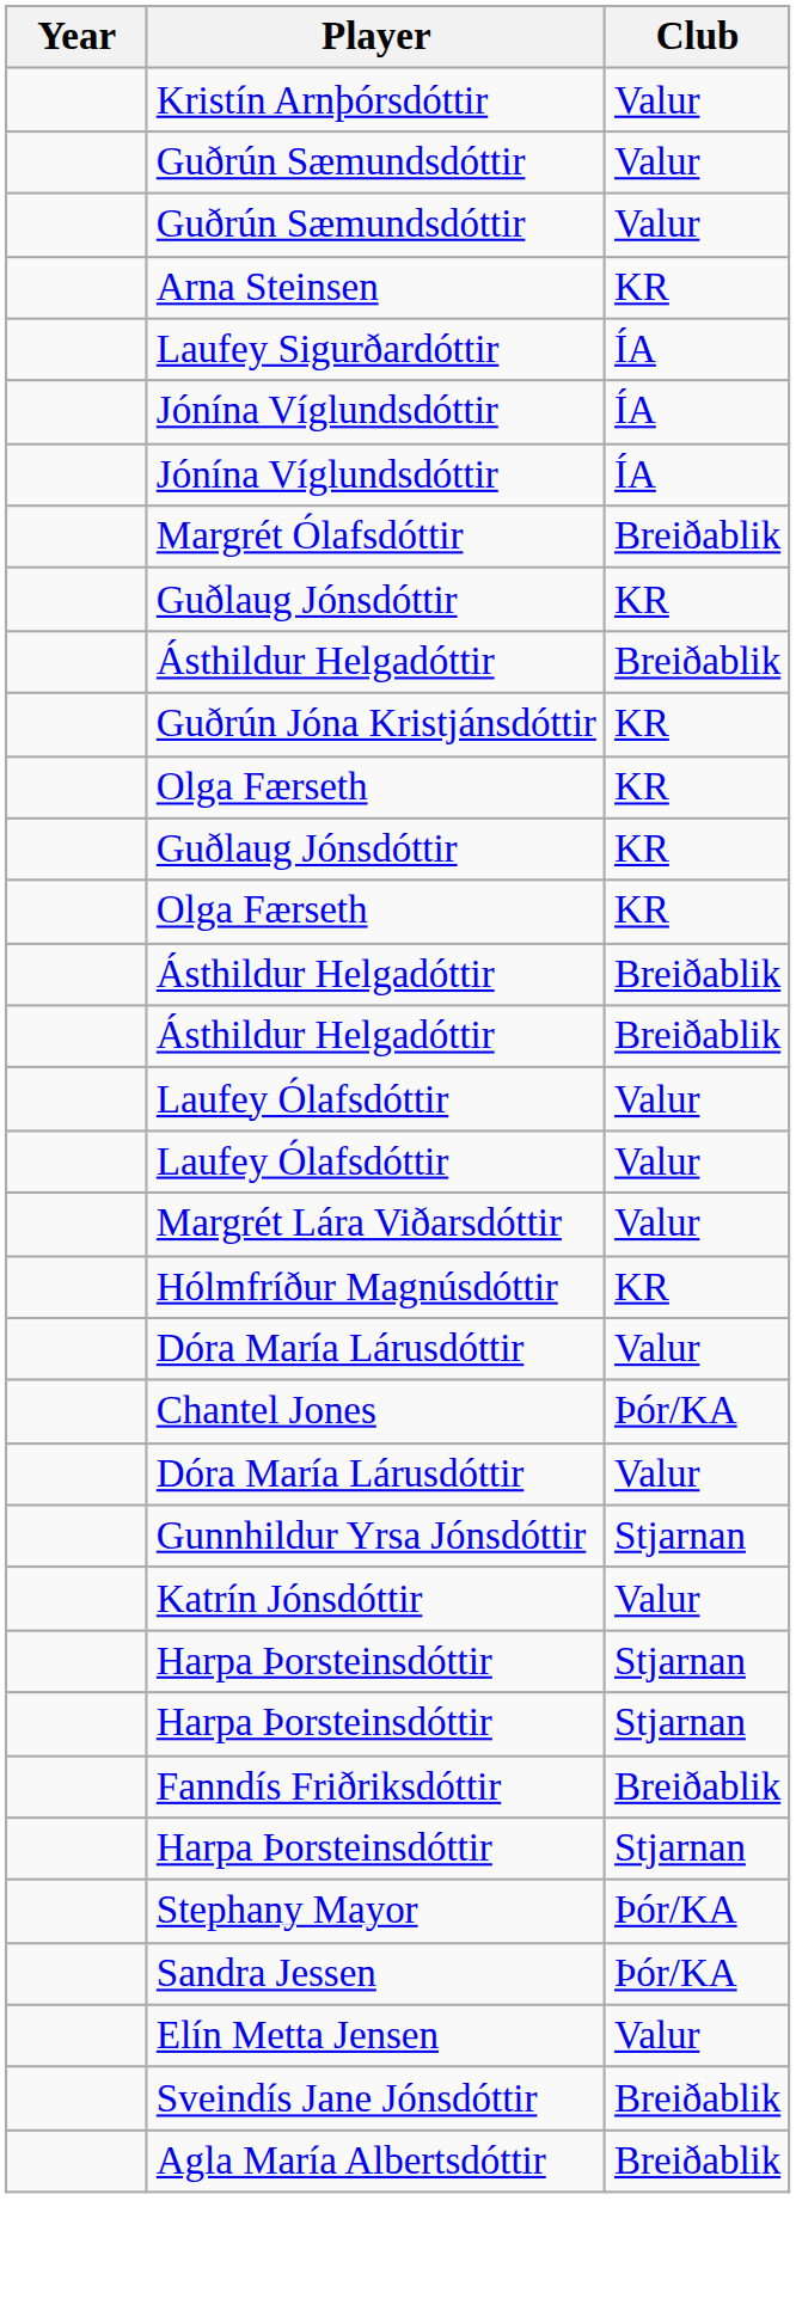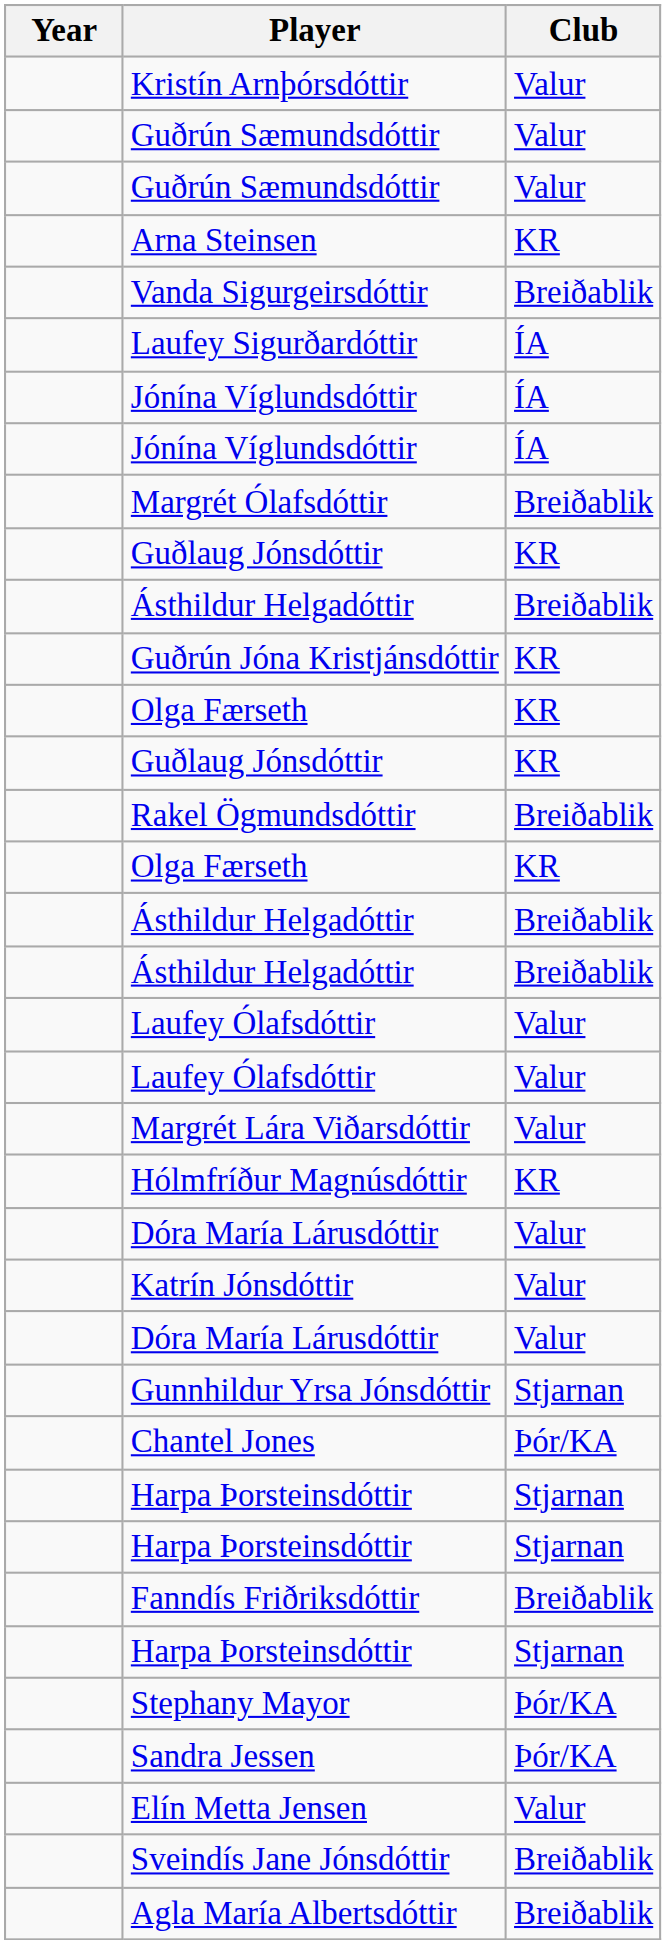 <table class="wikitable">
 <tr>
 <th width="50px">Year</th>
 <th>Player</th>
 <th>Club</th>
 </tr>
 <tr>
 <td></td>
 <td> <a href='#'>Kristín Arnþórsdóttir</a></td>
 <td><a href='#'>Valur</a></td>
 </tr>
 <tr>
 <td></td>
 <td> <a href='#'>Guðrún Sæmundsdóttir</a></td>
 <td><a href='#'>Valur</a></td>
 </tr>
 <tr>
 <td></td>
 <td> <a href='#'>Guðrún Sæmundsdóttir</a></td>
 <td><a href='#'>Valur</a></td>
 </tr>
 <tr>
 <td></td>
 <td> <a href='#'>Arna Steinsen</a></td>
 <td><a href='#'>KR</a></td>
+</tr>
+<tr>
+<td></td>
+<td> <a href='#'>Vanda Sigurgeirsdóttir</a></td>
+<td><a href='#'>Breiðablik</a></td>
 </tr>
 <tr>
 <td></td>
 <td> <a href='#'>Laufey Sigurðardóttir</a></td>
 <td><a href='#'>ÍA</a></td>
 </tr>
 <tr>
 <td></td>
 <td> <a href='#'>Jónína Víglundsdóttir</a></td>
 <td><a href='#'>ÍA</a></td>
 </tr>
 <tr>
 <td></td>
 <td> <a href='#'>Jónína Víglundsdóttir</a></td>
 <td><a href='#'>ÍA</a></td>
 </tr>
 <tr>
 <td></td>
 <td> <a href='#'>Margrét Ólafsdóttir</a></td>
 <td><a href='#'>Breiðablik</a></td>
 </tr>
 <tr>
 <td></td>
 <td> <a href='#'>Guðlaug Jónsdóttir</a></td>
 <td><a href='#'>KR</a></td>
 </tr>
 <tr>
 <td></td>
 <td> <a href='#'>Ásthildur Helgadóttir</a></td>
 <td><a href='#'>Breiðablik</a></td>
 </tr>
 <tr>
 <td></td>
 <td> <a href='#'>Guðrún Jóna Kristjánsdóttir</a></td>
 <td><a href='#'>KR</a></td>
 </tr>
 <tr>
 <td></td>
 <td> <a href='#'>Olga Færseth</a></td>
 <td><a href='#'>KR</a></td>
 </tr>
 <tr>
 <td></td>
 <td> <a href='#'>Guðlaug Jónsdóttir</a></td>
 <td><a href='#'>KR</a></td>
 </tr>
 <tr>
 <td></td>
+<td> <a href='#'>Rakel Ögmundsdóttir</a></td>
+<td><a href='#'>Breiðablik</a></td>
+</tr>
+<tr>
+<td></td>
 <td> <a href='#'>Olga Færseth</a></td>
 <td><a href='#'>KR</a></td>
 </tr>
 <tr>
 <td></td>
 <td> <a href='#'>Ásthildur Helgadóttir</a></td>
 <td><a href='#'>Breiðablik</a></td>
 </tr>
 <tr>
 <td></td>
 <td> <a href='#'>Ásthildur Helgadóttir</a></td>
 <td><a href='#'>Breiðablik</a></td>
 </tr>
 <tr>
 <td></td>
 <td> <a href='#'>Laufey Ólafsdóttir</a></td>
 <td><a href='#'>Valur</a></td>
 </tr>
 <tr>
 <td></td>
 <td> <a href='#'>Laufey Ólafsdóttir</a></td>
 <td><a href='#'>Valur</a></td>
 </tr>
 <tr>
 <td></td>
 <td> <a href='#'>Margrét Lára Viðarsdóttir</a></td>
 <td><a href='#'>Valur</a></td>
 </tr>
 <tr>
 <td></td>
 <td> <a href='#'>Hólmfríður Magnúsdóttir</a></td>
 <td><a href='#'>KR</a></td>
 </tr>
 <tr>
 <td></td>
 <td> <a href='#'>Dóra María Lárusdóttir</a></td>
 <td><a href='#'>Valur</a></td>
 </tr>
 <tr>
 <td></td>
-<td> <a href='#'>Chantel Jones</a></td>
-<td><a href='#'>Þór/KA</a></td>
+<td> <a href='#'>Katrín Jónsdóttir</a></td>
+<td><a href='#'>Valur</a></td>
 </tr>
 <tr>
 <td></td>
 <td> <a href='#'>Dóra María Lárusdóttir</a></td>
 <td><a href='#'>Valur</a></td>
 </tr>
 <tr>
 <td></td>
 <td> <a href='#'>Gunnhildur Yrsa Jónsdóttir</a></td>
 <td><a href='#'>Stjarnan</a></td>
 </tr>
 <tr>
 <td></td>
-<td> <a href='#'>Katrín Jónsdóttir</a></td>
-<td><a href='#'>Valur</a></td>
+<td> <a href='#'>Chantel Jones</a></td>
+<td><a href='#'>Þór/KA</a></td>
 </tr>
 <tr>
 <td></td>
 <td> <a href='#'>Harpa Þorsteinsdóttir</a></td>
 <td><a href='#'>Stjarnan</a></td>
 </tr>
 <tr>
 <td></td>
 <td> <a href='#'>Harpa Þorsteinsdóttir</a></td>
 <td><a href='#'>Stjarnan</a></td>
 </tr>
 <tr>
 <td></td>
 <td> <a href='#'>Fanndís Friðriksdóttir</a></td>
 <td><a href='#'>Breiðablik</a></td>
 </tr>
 <tr>
 <td></td>
 <td> <a href='#'>Harpa Þorsteinsdóttir</a></td>
 <td><a href='#'>Stjarnan</a></td>
 </tr>
 <tr>
 <td></td>
 <td> <a href='#'>Stephany Mayor</a></td>
 <td><a href='#'>Þór/KA</a></td>
 </tr>
 <tr>
 <td></td>
 <td> <a href='#'>Sandra Jessen</a></td>
 <td><a href='#'>Þór/KA</a></td>
 </tr>
 <tr>
 <td></td>
 <td> <a href='#'>Elín Metta Jensen</a></td>
 <td><a href='#'>Valur</a></td>
 </tr>
 <tr>
 <td></td>
 <td> <a href='#'>Sveindís Jane Jónsdóttir</a></td>
 <td><a href='#'>Breiðablik</a></td>
 </tr>
 <tr>
 <td></td>
 <td> <a href='#'>Agla María Albertsdóttir</a></td>
 <td><a href='#'>Breiðablik</a></td>
 </tr>
 </table>
